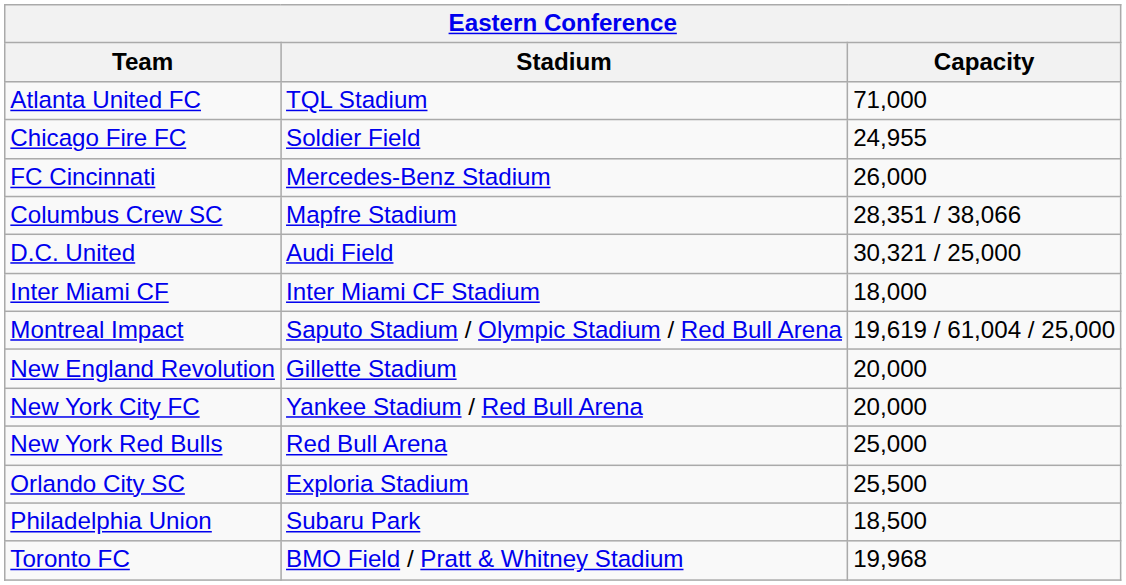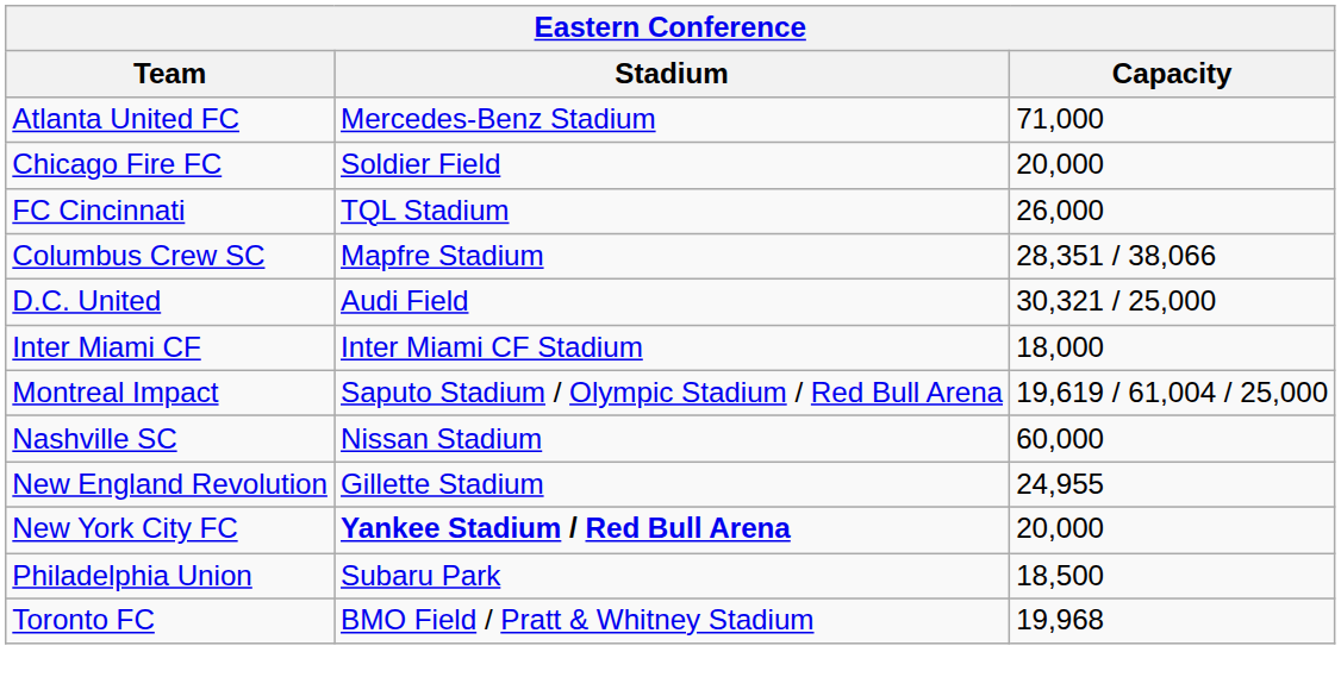 <table class="wikitable" style="text-align:left">
 <tr>
 <th colspan=3><a href='#'>Eastern Conference</a></th>
 </tr>
 <tr>
 <th>Team</th>
 <th>Stadium</th>
 <th>Capacity</th>
 </tr>
 <tr>
 <td><a href='#'>Atlanta United FC</a></td>
-<td><a href='#'>TQL Stadium</a></td>
+<td><a href='#'>Mercedes-Benz Stadium</a></td>
 <td>71,000</td>
 </tr>
 <tr>
 <td><a href='#'>Chicago Fire FC</a></td>
 <td><a href='#'>Soldier Field</a></td>
-<td>24,955</td>
+<td>20,000</td>
 </tr>
 <tr>
 <td><a href='#'>FC Cincinnati</a></td>
-<td><a href='#'>Mercedes-Benz Stadium</a></td>
+<td><a href='#'>TQL Stadium</a></td>
 <td>26,000</td>
 </tr>
 <tr>
 <td><a href='#'>Columbus Crew SC</a></td>
 <td><a href='#'>Mapfre Stadium</a></td>
 <td>28,351 / 38,066</td>
 </tr>
 <tr>
 <td><a href='#'>D.C. United</a></td>
 <td><a href='#'>Audi Field</a></td>
 <td>30,321 / 25,000</td>
 </tr>
 <tr>
 <td><a href='#'>Inter Miami CF</a></td>
 <td><a href='#'>Inter Miami CF Stadium</a></td>
 <td>18,000</td>
 </tr>
 <tr>
 <td><a href='#'>Montreal Impact</a></td>
 <td><a href='#'>Saputo Stadium</a> / <a href='#'>Olympic Stadium</a> / <a href='#'>Red Bull Arena</a></td>
 <td>19,619 / 61,004 / 25,000</td>
 </tr>
 <tr>
+<td><a href='#'>Nashville SC</a></td>
+<td><a href='#'>Nissan Stadium</a></td>
+<td>60,000</td>
+</tr>
+<tr>
 <td><a href='#'>New England Revolution</a></td>
 <td><a href='#'>Gillette Stadium</a></td>
-<td>20,000</td>
+<td>24,955</td>
 </tr>
 <tr>
 <td><a href='#'>New York City FC</a></td>
-<td><a href='#'>Yankee Stadium</a> / <a href='#'>Red Bull Arena</a></td>
+<td><strong><a href='#'>Yankee Stadium</a> / <a href='#'>Red Bull Arena</a></strong></td>
 <td>20,000</td>
-</tr>
-<tr>
-<td><a href='#'>New York Red Bulls</a></td>
-<td><a href='#'>Red Bull Arena</a></td>
-<td>25,000</td>
-</tr>
-<tr>
-<td><a href='#'>Orlando City SC</a></td>
-<td><a href='#'>Exploria Stadium</a></td>
-<td>25,500</td>
 </tr>
 <tr>
 <td><a href='#'>Philadelphia Union</a></td>
 <td><a href='#'>Subaru Park</a></td>
 <td>18,500</td>
 </tr>
 <tr>
 <td><a href='#'>Toronto FC</a></td>
 <td><a href='#'>BMO Field</a> / <a href='#'>Pratt & Whitney Stadium</a></td>
 <td>19,968</td>
 </tr>
 </table>
